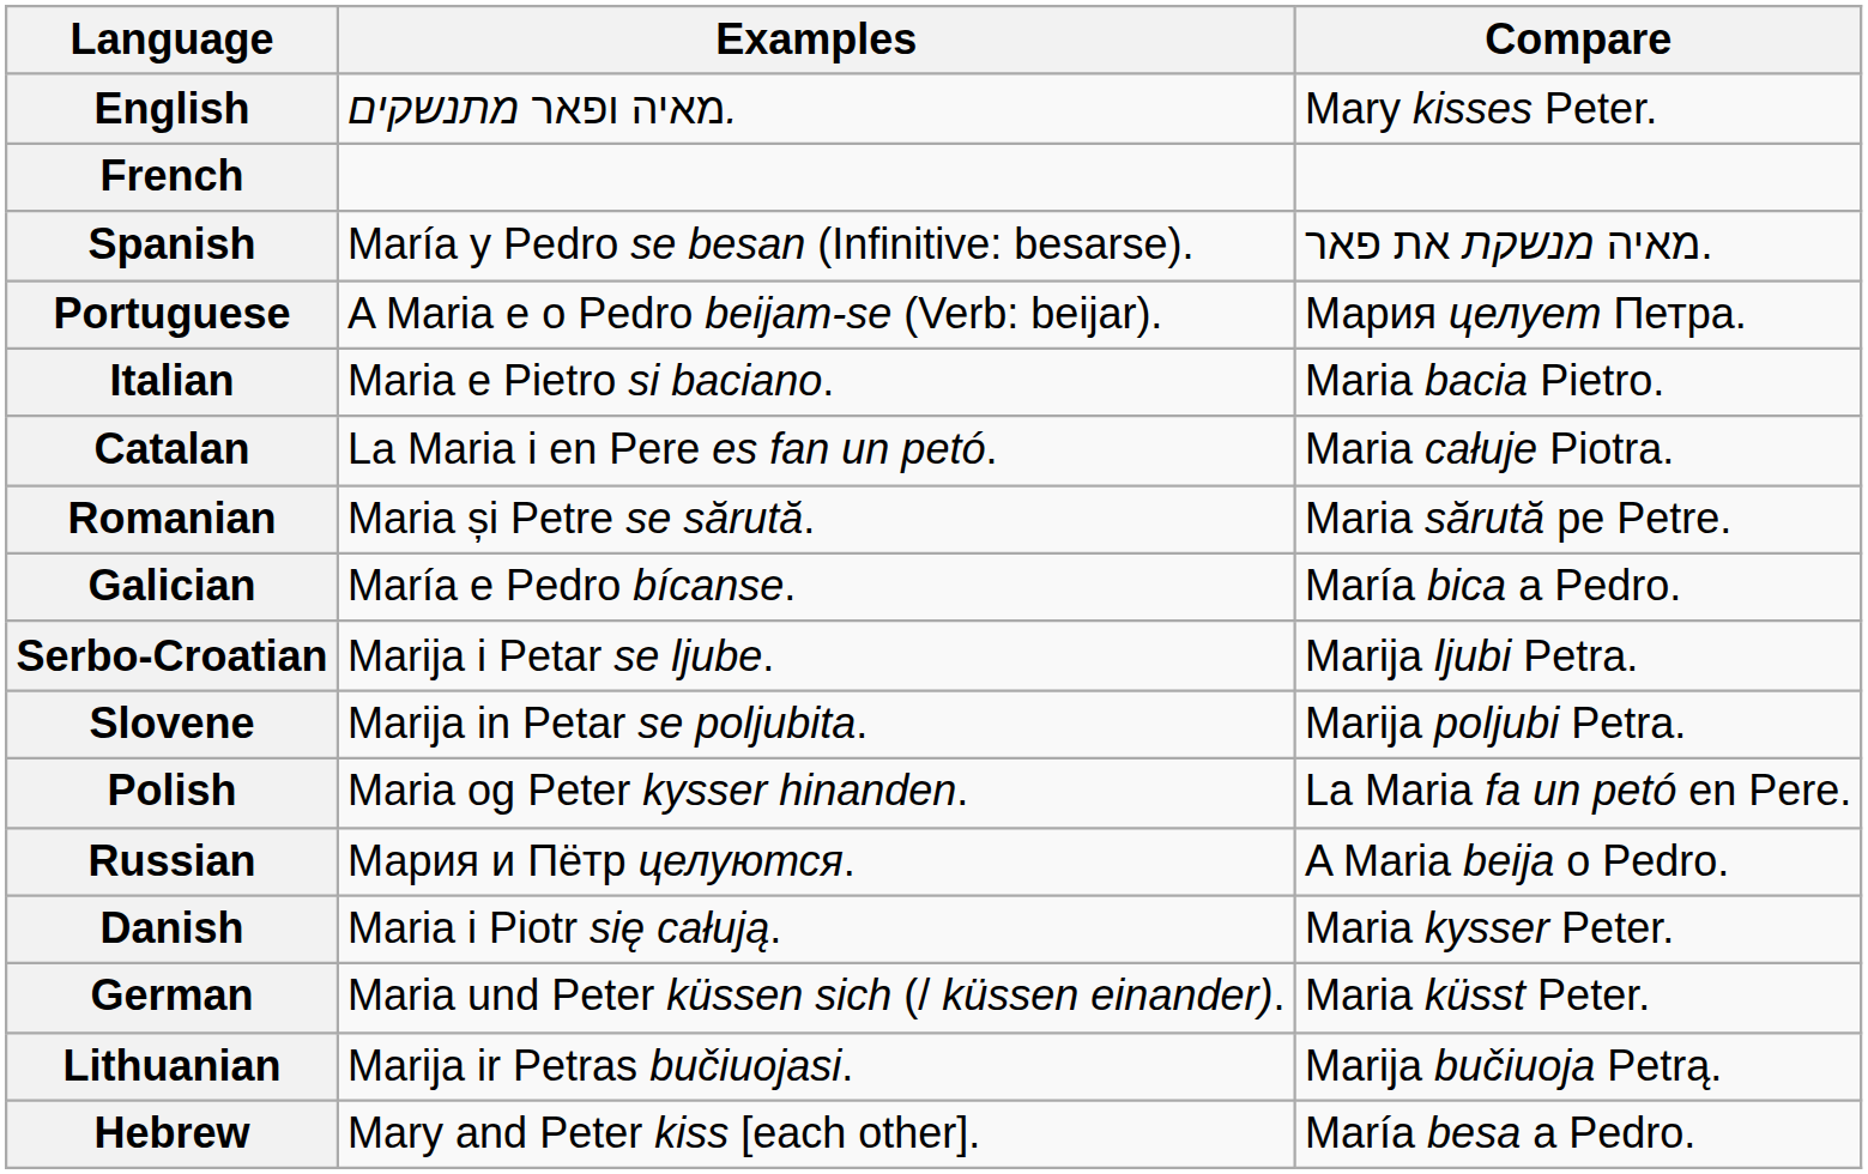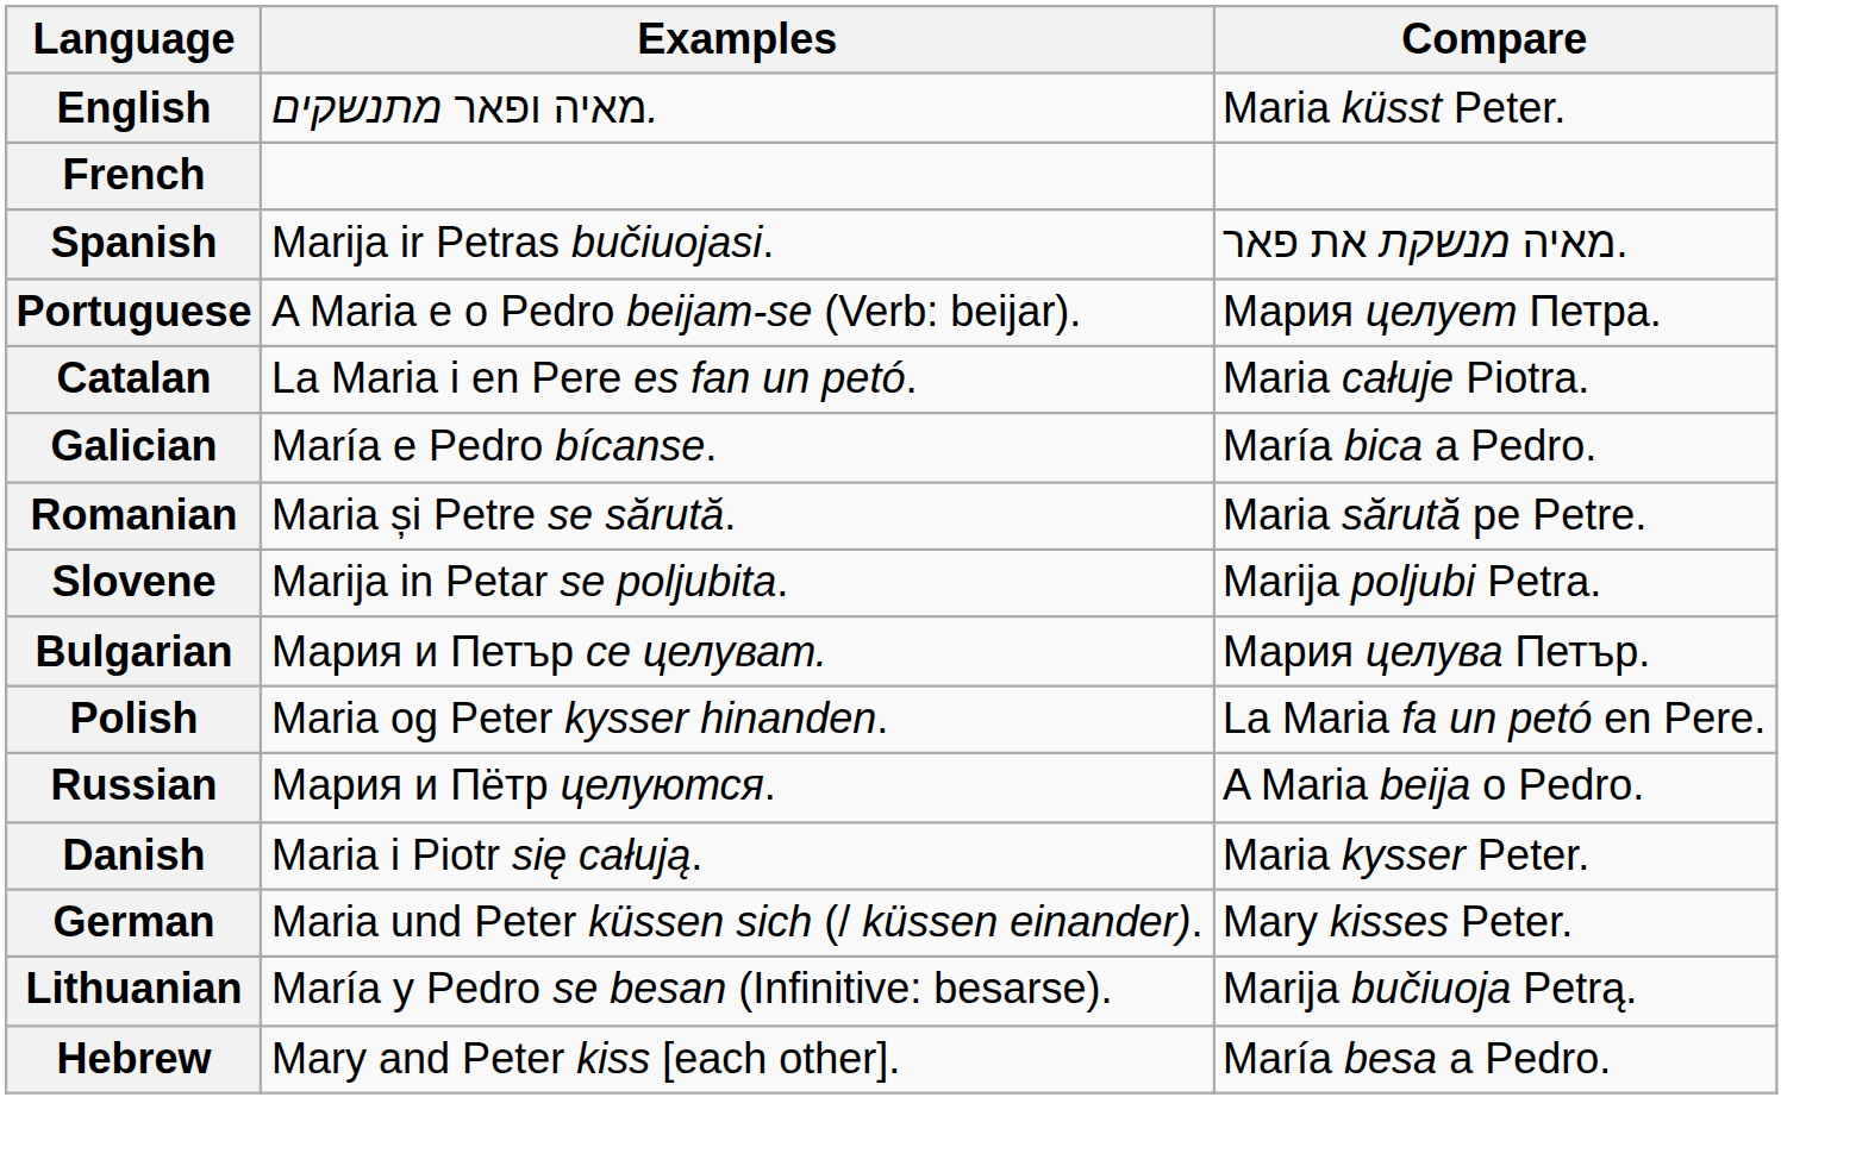 <table class="wikitable">
 <tr>
 <th>Language</th>
 <th>Examples</th>
 <th>Compare</th>
 </tr>
 <tr>
 <th>English</th>
 <td>מאיה ופאר <em>מתנשקים.</em><br></td>
-<td>Mary <em>kisses</em> Peter.</td>
+<td>Maria <em>küsst</em> Peter.</td>
 </tr>
 <tr>
 <th>French</th>
 <td></td>
 <td></td>
 </tr>
 <tr>
 <th>Spanish</th>
-<td>María y Pedro <em>se besan</em> (Infinitive: besarse).</td>
+<td>Marija ir Petras <em>bučiuojasi</em>.</td>
 <td>מאיה <em>מנשקת</em> את פאר.<br></td>
 </tr>
 <tr>
 <th>Portuguese</th>
 <td>A Maria e o Pedro <em>beijam-se</em> (Verb: beijar).</td>
 <td>Мария <em>целуeт</em> Петрa.<br></td>
 </tr>
 <tr>
-<th>Italian</th>
-<td>Maria e Pietro <em>si baciano</em>.</td>
-<td>Maria <em>bacia</em> Pietro.</td>
-</tr>
-<tr>
 <th>Catalan</th>
 <td>La Maria i en Pere <em>es fan un petó</em>.</td>
 <td>Maria <em>całuje</em> Piotra.</td>
+</tr>
+<tr>
+<th>Galician</th>
+<td>María e Pedro <em>bícanse</em>.</td>
+<td>María <em>bica</em> a Pedro.</td>
 </tr>
 <tr>
 <th>Romanian</th>
 <td>Мaria și Petre <em>se sărută</em>.</td>
 <td>Maria <em>sărută</em> pe Petre.</td>
 </tr>
 <tr>
-<th>Galician</th>
-<td>María e Pedro <em>bícanse</em>.</td>
-<td>María <em>bica</em> a Pedro.</td>
-</tr>
-<tr>
-<th>Serbo-Croatian</th>
-<td>Marija i Petar <em>se ljube</em>.</td>
-<td>Marija <em>ljubi</em> Petra.</td>
-</tr>
-<tr>
 <th>Slovene</th>
 <td>Marija in Petar <em>se poljubita</em>.</td>
 <td>Marija <em>poljubi</em> Petra.</td>
+</tr>
+<tr>
+<th>Bulgarian</th>
+<td>Мария и Петър <em>се целуват.</em><br></td>
+<td>Мария <em>целува</em> Петър.<br></td>
 </tr>
 <tr>
 <th>Polish</th>
 <td>Maria og Peter <em>kysser hinanden</em>.</td>
 <td>La Maria <em>fa un petó</em>  en Pere.</td>
 </tr>
 <tr>
 <th>Russian</th>
 <td>Мария и Пётр <em>целуются</em>.<br></td>
 <td>A Maria <em>beija</em> o Pedro.</td>
 </tr>
 <tr>
 <th>Danish</th>
 <td>Maria i Piotr <em>się całują</em>.</td>
 <td>Maria <em>kysser</em> Peter.</td>
 </tr>
 <tr>
 <th>German</th>
 <td>Maria und Peter <em>küssen sich</em> (/<em> küssen  einander)</em>.</td>
-<td>Maria <em>küsst</em> Peter.</td>
+<td>Mary <em>kisses</em> Peter.</td>
 </tr>
 <tr>
 <th>Lithuanian</th>
-<td>Marija ir Petras <em>bučiuojasi</em>.</td>
+<td>María y Pedro <em>se besan</em> (Infinitive: besarse).</td>
 <td>Marija <em>bučiuoja</em> Petrą.</td>
 </tr>
 <tr>
 <th>Hebrew</th>
 <td>Мary and Peter <em>kiss</em> [each other].</td>
 <td>María <em>besa</em> a Pedro.</td>
 </tr>
 </table>
